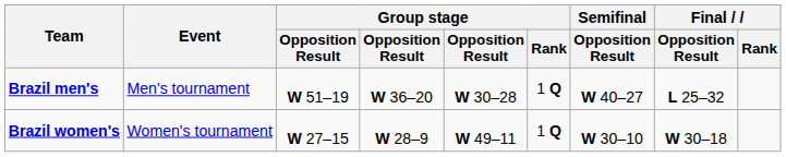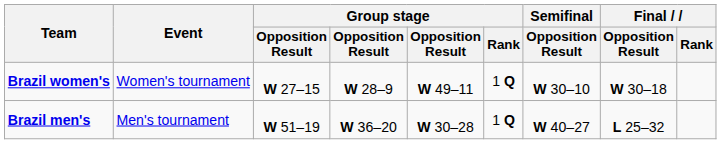 <table class=wikitable style=font-size:90%;text-align:center>
 <tr>
 <th rowspan=2>Team</th>
 <th rowspan=2>Event</th>
 <th colspan=4>Group stage</th>
 <th>Semifinal</th>
 <th colspan=2>Final /  / </th>
 </tr>
 <tr style=font-size:95%>
 <th>Opposition<br>Result</th>
 <th>Opposition<br>Result</th>
 <th>Opposition<br>Result</th>
 <th>Rank</th>
 <th>Opposition<br>Result</th>
 <th>Opposition<br>Result</th>
 <th>Rank</th>
 </tr>
 <tr>
+<td align=left><strong><a href='#'>Brazil women's</a></strong></td>
+<td align=left><a href='#'>Women's tournament</a></td>
+<td><br><strong>W</strong> 27–15</td>
+<td><br><strong>W</strong> 28–9</td>
+<td><br><strong>W</strong> 49–11</td>
+<td>1 <strong>Q</strong></td>
+<td><br><strong>W</strong> 30–10</td>
+<td><br><strong>W</strong> 30–18</td>
+<td></td>
+</tr>
+<tr>
 <td align=left><strong><a href='#'>Brazil men's</a></strong></td>
 <td align=left><a href='#'>Men's tournament</a></td>
 <td><br><strong>W</strong> 51–19</td>
 <td><br><strong>W</strong> 36–20</td>
 <td><br><strong>W</strong> 30–28</td>
 <td>1 <strong>Q</strong></td>
 <td><br><strong>W</strong> 40–27</td>
 <td><br><strong>L</strong> 25–32</td>
 <td></td>
 </tr>
-<tr>
-<td align=left><strong><a href='#'>Brazil women's</a></strong></td>
-<td align=left><a href='#'>Women's tournament</a></td>
-<td><br><strong>W</strong> 27–15</td>
-<td><br><strong>W</strong> 28–9</td>
-<td><br><strong>W</strong> 49–11</td>
-<td>1 <strong>Q</strong></td>
-<td><br><strong>W</strong> 30–10</td>
-<td><br><strong>W</strong> 30–18</td>
-<td></td>
-</tr>
 </table>
